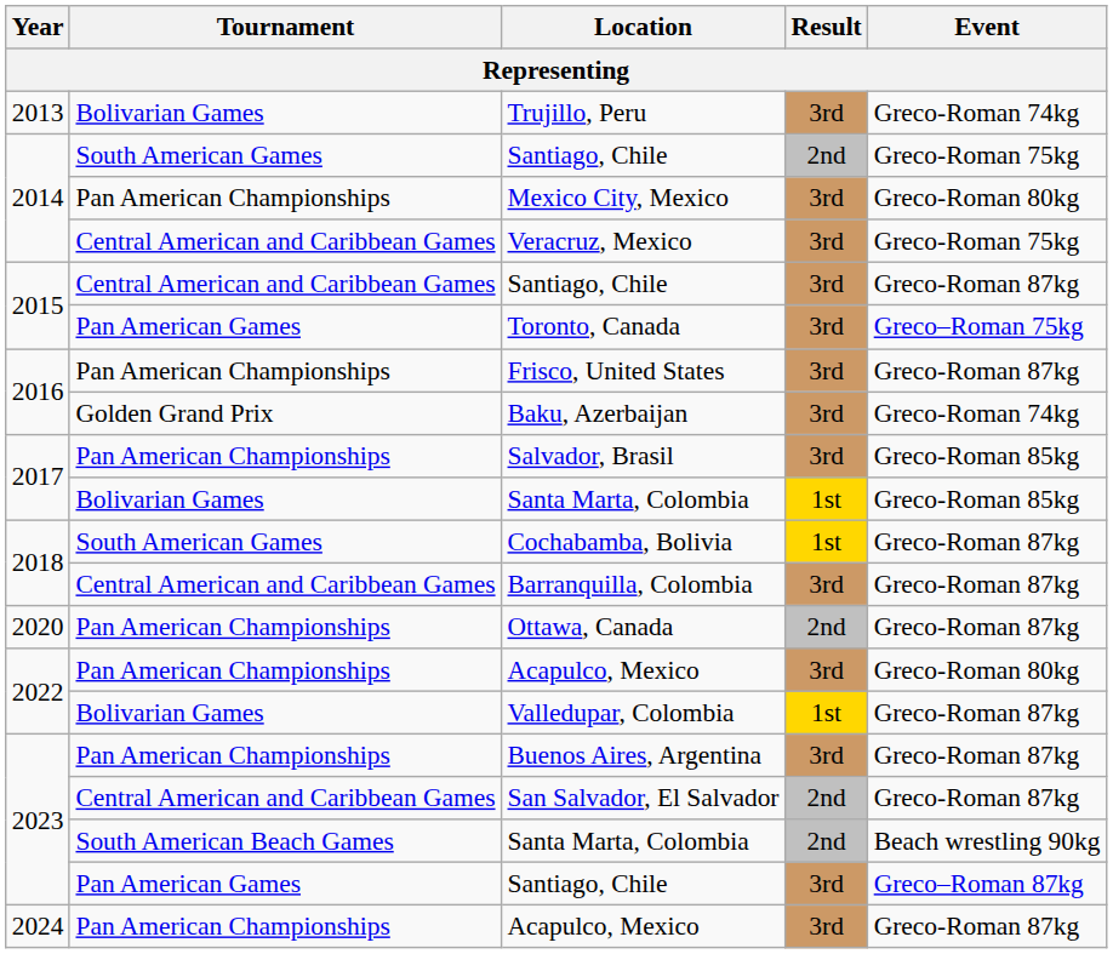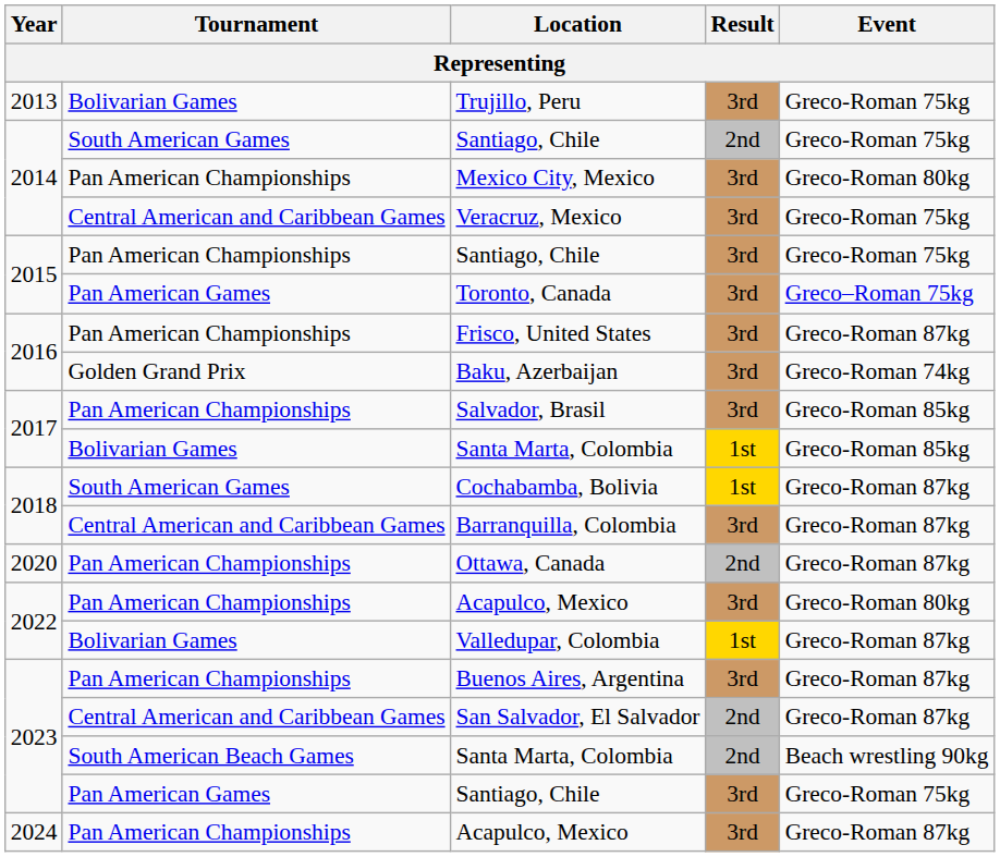 <table class="wikitable" style="font-size:95%;">
 <tr>
 <th>Year</th>
 <th>Tournament</th>
 <th>Location</th>
 <th>Result</th>
 <th>Event</th>
 </tr>
 <tr>
 <th colspan=6>Representing </th>
 </tr>
 <tr>
 <td>2013</td>
 <td><a href='#'>Bolivarian Games</a></td>
 <td><a href='#'>Trujillo</a>, Peru</td>
 <td align="center" bgcolor="cc9966">3rd</td>
-<td>Greco-Roman 74kg</td>
+<td>Greco-Roman 75kg</td>
 </tr>
 <tr>
 <td rowspan=3>2014</td>
 <td><a href='#'>South American Games</a></td>
 <td><a href='#'>Santiago</a>, Chile</td>
 <td align="center" bgcolor="silver">2nd</td>
 <td>Greco-Roman 75kg</td>
 </tr>
 <tr>
 <td>Pan American Championships</td>
 <td><a href='#'>Mexico City</a>, Mexico</td>
 <td align="center" bgcolor="cc9966">3rd</td>
 <td>Greco-Roman 80kg</td>
 </tr>
 <tr>
 <td><a href='#'>Central American and Caribbean Games</a></td>
 <td><a href='#'>Veracruz</a>, Mexico</td>
 <td align="center" bgcolor="cc9966">3rd</td>
 <td>Greco-Roman 75kg</td>
 </tr>
 <tr>
 <td rowspan=2>2015</td>
-<td><a href='#'>Central American and Caribbean Games</a></td>
+<td>Pan American Championships</td>
 <td>Santiago, Chile</td>
 <td align="center" bgcolor="cc9966">3rd</td>
-<td>Greco-Roman 87kg</td>
+<td>Greco-Roman 75kg</td>
 </tr>
 <tr>
 <td><a href='#'>Pan American Games</a></td>
 <td><a href='#'>Toronto</a>, Canada</td>
 <td align="center" bgcolor="cc9966">3rd</td>
 <td><a href='#'>Greco–Roman 75kg</a></td>
 </tr>
 <tr>
 <td rowspan=2>2016</td>
 <td>Pan American Championships</td>
 <td><a href='#'>Frisco</a>, United States</td>
 <td align="center" bgcolor="cc9966">3rd</td>
 <td>Greco-Roman 87kg</td>
 </tr>
 <tr>
 <td>Golden Grand Prix</td>
 <td><a href='#'>Baku</a>, Azerbaijan</td>
 <td align="center" bgcolor="cc9966">3rd</td>
 <td>Greco-Roman 74kg</td>
 </tr>
 <tr>
 <td rowspan=2>2017</td>
 <td><a href='#'>Pan American Championships</a></td>
 <td><a href='#'>Salvador</a>, Brasil</td>
 <td align="center" bgcolor="cc9966">3rd</td>
 <td>Greco-Roman 85kg</td>
 </tr>
 <tr>
 <td><a href='#'>Bolivarian Games</a></td>
 <td><a href='#'>Santa Marta</a>, Colombia</td>
 <td align="center" bgcolor="gold">1st</td>
 <td>Greco-Roman 85kg</td>
 </tr>
 <tr>
 <td rowspan=2>2018</td>
 <td><a href='#'>South American Games</a></td>
 <td><a href='#'>Cochabamba</a>, Bolivia</td>
 <td align="center" bgcolor="gold">1st</td>
 <td>Greco-Roman 87kg</td>
 </tr>
 <tr>
 <td><a href='#'>Central American and Caribbean Games</a></td>
 <td><a href='#'>Barranquilla</a>, Colombia</td>
 <td align="center" bgcolor="cc9966">3rd</td>
 <td>Greco-Roman 87kg</td>
 </tr>
 <tr>
 <td>2020</td>
 <td><a href='#'>Pan American Championships</a></td>
 <td><a href='#'>Ottawa</a>, Canada</td>
 <td align="center" bgcolor="silver">2nd</td>
 <td>Greco-Roman 87kg</td>
 </tr>
 <tr>
 <td rowspan=2>2022</td>
 <td><a href='#'>Pan American Championships</a></td>
 <td><a href='#'>Acapulco</a>, Mexico</td>
 <td align="center" bgcolor="cc9966">3rd</td>
 <td>Greco-Roman 80kg</td>
 </tr>
 <tr>
 <td><a href='#'>Bolivarian Games</a></td>
 <td><a href='#'>Valledupar</a>, Colombia</td>
 <td align="center" bgcolor="gold">1st</td>
 <td>Greco-Roman 87kg</td>
 </tr>
 <tr>
 <td rowspan=4>2023</td>
 <td><a href='#'>Pan American Championships</a></td>
 <td><a href='#'>Buenos Aires</a>, Argentina</td>
 <td align="center" bgcolor="cc9966">3rd</td>
 <td>Greco-Roman 87kg</td>
 </tr>
 <tr>
 <td><a href='#'>Central American and Caribbean Games</a></td>
 <td><a href='#'>San Salvador</a>, El Salvador</td>
 <td align="center" bgcolor="silver">2nd</td>
 <td>Greco-Roman 87kg</td>
 </tr>
 <tr>
 <td><a href='#'>South American Beach Games</a></td>
 <td>Santa Marta, Colombia</td>
 <td align="center" bgcolor="silver">2nd</td>
 <td>Beach wrestling 90kg</td>
 </tr>
 <tr>
 <td><a href='#'>Pan American Games</a></td>
 <td>Santiago, Chile</td>
 <td align="center" bgcolor="cc9966">3rd</td>
-<td><a href='#'>Greco–Roman 87kg</a></td>
+<td>Greco-Roman 75kg</td>
 </tr>
 <tr>
 <td>2024</td>
 <td><a href='#'>Pan American Championships</a></td>
 <td>Acapulco, Mexico</td>
 <td align="center" bgcolor="cc9966">3rd</td>
 <td>Greco-Roman 87kg</td>
 </tr>
 </table>
